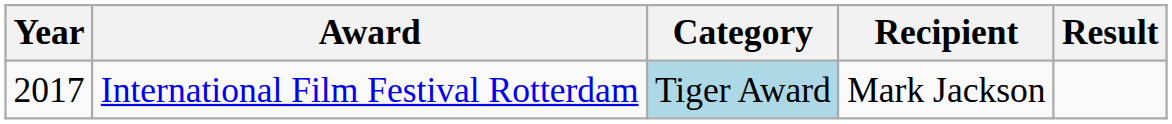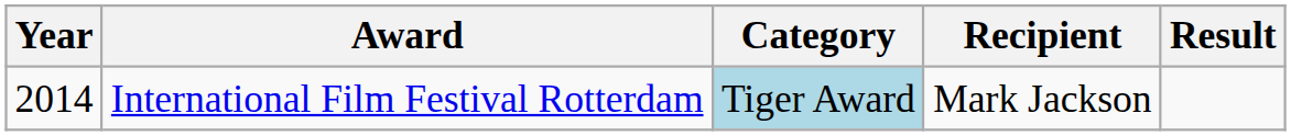 <table class="wikitable sortable" style="margin:1em auto;">
 <tr>
 <th>Year</th>
 <th>Award</th>
 <th>Category</th>
 <th>Recipient</th>
 <th>Result</th>
 </tr>
 <tr>
-<td>2017</td>
+<td>2014</td>
 <td><a href='#'>International Film Festival Rotterdam</a></td>
 <td style="background: lightblue;">Tiger Award</td>
 <td>Mark Jackson</td>
 <td></td>
 </tr>
 </table>
